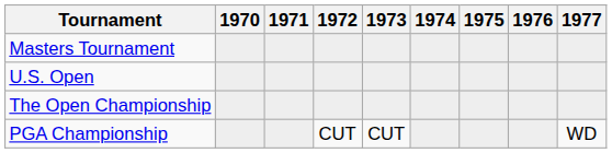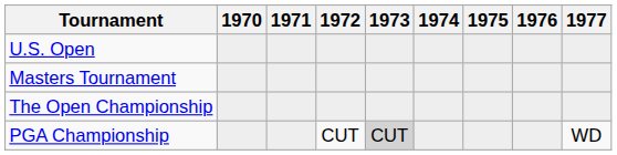 <table class="wikitable" style="font-size:95%;text-align:center;">
 <tr>
 <th>Tournament</th>
 <th>1970</th>
 <th>1971</th>
 <th>1972</th>
 <th>1973</th>
 <th>1974</th>
 <th>1975</th>
 <th>1976</th>
 <th>1977</th>
 </tr>
 <tr>
-<td align=left><a href='#'>Masters Tournament</a></td>
+<td align=left><a href='#'>U.S. Open</a></td>
 <td style="background:#eeeeee;"></td>
 <td style="background:#eeeeee;"></td>
 <td style="background:#eeeeee;"></td>
 <td style="background:#eeeeee;"></td>
 <td style="background:#eeeeee;"></td>
 <td style="background:#eeeeee;"></td>
 <td style="background:#eeeeee;"></td>
 <td style="background:#eeeeee;"></td>
 </tr>
 <tr>
-<td align=left><a href='#'>U.S. Open</a></td>
+<td align=left><a href='#'>Masters Tournament</a></td>
 <td style="background:#eeeeee;"></td>
 <td style="background:#eeeeee;"></td>
 <td style="background:#eeeeee;"></td>
 <td style="background:#eeeeee;"></td>
 <td style="background:#eeeeee;"></td>
 <td style="background:#eeeeee;"></td>
 <td style="background:#eeeeee;"></td>
 <td style="background:#eeeeee;"></td>
 </tr>
 <tr>
 <td align=left><a href='#'>The Open Championship</a></td>
 <td style="background:#eeeeee;"></td>
 <td style="background:#eeeeee;"></td>
 <td style="background:#eeeeee;"></td>
 <td style="background:#eeeeee;"></td>
 <td style="background:#eeeeee;"></td>
 <td style="background:#eeeeee;"></td>
 <td style="background:#eeeeee;"></td>
 <td style="background:#eeeeee;"></td>
 </tr>
 <tr>
 <td align=left><a href='#'>PGA Championship</a></td>
 <td style="background:#eeeeee;"></td>
 <td style="background:#eeeeee;"></td>
 <td>CUT</td>
-<td>CUT</td>
+<td style="background: lightgrey;">CUT</td>
 <td style="background:#eeeeee;"></td>
 <td style="background:#eeeeee;"></td>
 <td style="background:#eeeeee;"></td>
 <td>WD</td>
 </tr>
 </table>
